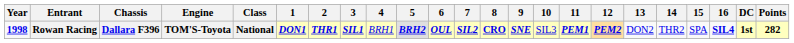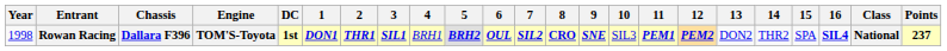 <table class="wikitable" style="text-align:center; font-size:85%">
 <tr>
 <th>Year</th>
 <th>Entrant</th>
 <th>Chassis</th>
 <th>Engine</th>
-<th>Class</th>
+<th>DC</th>
 <th>1</th>
 <th>2</th>
 <th>3</th>
 <th>4</th>
 <th>5</th>
 <th>6</th>
 <th>7</th>
 <th>8</th>
 <th>9</th>
 <th>10</th>
 <th>11</th>
 <th>12</th>
 <th>13</th>
 <th>14</th>
 <th>15</th>
 <th>16</th>
-<th>DC</th>
+<th>Class</th>
 <th>Points</th>
 </tr>
 <tr>
-<td><strong><a href='#'>1998</a></strong></td>
+<td><a href='#'>1998</a></td>
 <th nowrap>Rowan Racing</th>
 <th nowrap><a href='#'>Dallara</a> F396</th>
 <th nowrap>TOM'S-Toyota</th>
-<th nowrap>National</th>
+<th style="background:#FFFFBF;"><strong>1st</strong></th>
 <td style="background:#FFFFBF;"><strong><em><a href='#'>DON1</a><br></em></strong></td>
 <td style="background:#FFFFBF;"><strong><em><a href='#'>THR1</a><br></em></strong></td>
 <td style="background:#FFFFBF;"><strong><em><a href='#'>SIL1</a><br></em></strong></td>
 <td style="background:#FFFFBF;"><em><a href='#'>BRH1</a><br></em></td>
 <td style="background:#DFDFDF;"><strong><em><a href='#'>BRH2</a><br></em></strong></td>
 <td style="background:#FFFFBF;"><strong><em><a href='#'>OUL</a><br></em></strong></td>
 <td style="background:#FFFFBF;"><strong><em><a href='#'>SIL2</a><br></em></strong></td>
 <td style="background:#FFFFBF;"><strong><a href='#'>CRO</a><br></strong></td>
 <td style="background:#FFFFBF;"><strong><em><a href='#'>SNE</a><br></em></strong></td>
 <td style="background:#FFFFBF;"><a href='#'>SIL3</a><br></td>
 <td style="background:#FFFFBF;"><strong><em><a href='#'>PEM1</a><br></em></strong></td>
 <td style="background:#FFDF9F;"><strong><em><a href='#'>PEM2</a><br></em></strong></td>
 <td><a href='#'>DON2</a></td>
 <td><a href='#'>THR2</a></td>
 <td><a href='#'>SPA</a></td>
 <td><strong><a href='#'>SIL4</a></strong></td>
-<th style="background:#FFFFBF;"><strong>1st</strong></th>
-<th style="background:#FFFFBF;">282</th>
+<th nowrap>National</th>
+<th style="background:#FFFFBF;">237</th>
 </tr>
 </table>
